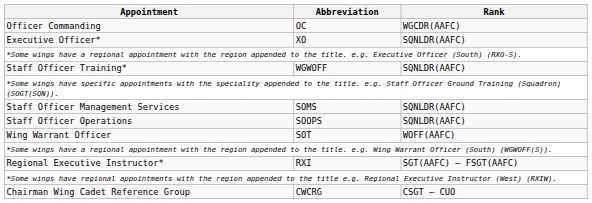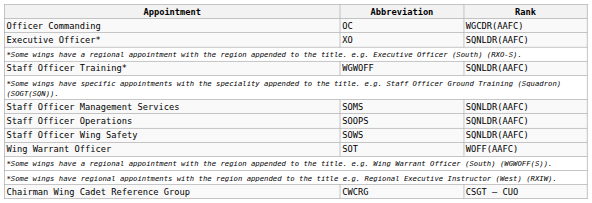 <table class="wikitable">
 <tr>
 <th>Appointment</th>
 <th>Abbreviation</th>
 <th>Rank</th>
 </tr>
 <tr>
 <td>Officer Commanding</td>
 <td>OC</td>
 <td>WGCDR(AAFC)</td>
 </tr>
 <tr>
 <td>Executive Officer*</td>
 <td>XO</td>
 <td>SQNLDR(AAFC)</td>
 </tr>
 <tr>
 <td bgcolor="#ffffff" colspan="3"><small><em>*Some wings have a regional appointment with the region appended to the title. e.g. Executive Officer (South) (RXO-S).</em></small></td>
 </tr>
 <tr>
 <td>Staff Officer Training*</td>
 <td>WGWOFF</td>
 <td>SQNLDR(AAFC)</td>
 </tr>
 <tr>
 <td bgcolor="#ffffff" colspan="3"><small><em>*Some wings have specific appointments with the speciality appended to the title. e.g. Staff Officer Ground Training (Squadron) (SOGT(SQN)).</em></small></td>
 </tr>
 <tr>
 <td>Staff Officer Management Services</td>
 <td>SOMS</td>
 <td>SQNLDR(AAFC)</td>
 </tr>
 <tr>
 <td>Staff Officer Operations</td>
 <td>SOOPS</td>
 <td>SQNLDR(AAFC)</td>
 </tr>
 <tr>
+<td>Staff Officer Wing Safety</td>
+<td>SOWS</td>
+<td>SQNLDR(AAFC)</td>
+</tr>
+<tr>
 <td>Wing Warrant Officer</td>
 <td>SOT</td>
 <td>WOFF(AAFC)</td>
 </tr>
 <tr>
 <td bgcolor="#ffffff" colspan="3"><small><em>*Some wings have a regional appointment with the region appended to the title. e.g. Wing Warrant Officer (South) (WGWOFF(S)).</em></small></td>
-</tr>
-<tr>
-<td>Regional Executive Instructor*</td>
-<td>RXI</td>
-<td>SGT(AAFC) – FSGT(AAFC)</td>
 </tr>
 <tr>
 <td bgcolor="#ffffff" colspan="3"><small><em>*Some wings have regional appointments with the region appended to the title e.g. Regional Executive Instructor (West) (RXIW).</em></small></td>
 </tr>
 <tr>
 <td>Chairman Wing Cadet Reference Group</td>
 <td>CWCRG</td>
 <td>CSGT – CUO</td>
 </tr>
 </table>
